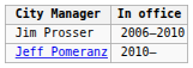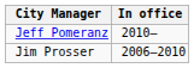 <table class="wikitable floatright" style="width: auto; font-size: 95%">
 <tr>
 <th>City Manager</th>
 <th>In office</th>
 </tr>
 <tr>
+<td> <a href='#'>Jeff Pomeranz</a></td>
+<td> 2010–</td>
+</tr>
+<tr>
 <td> Jim Prosser</td>
 <td> 2006–2010</td>
 </tr>
-<tr>
-<td> <a href='#'>Jeff Pomeranz</a></td>
-<td> 2010–</td>
-</tr>
 </table>
